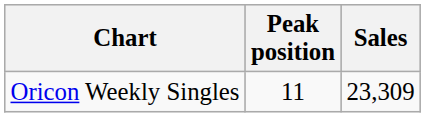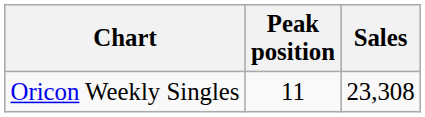 <table class="wikitable">
 <tr>
 <th>Chart</th>
 <th>Peak<br>position</th>
 <th>Sales</th>
 </tr>
 <tr>
 <td><a href='#'>Oricon</a> Weekly Singles</td>
 <td align="center">11</td>
-<td align="center">23,309</td>
+<td align="center">23,308</td>
 </tr>
 </table>
